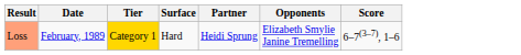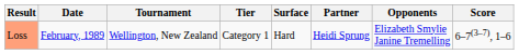 <table class="sortable wikitable">
 <tr>
 <th>Result</th>
 <th>Date</th>
+<th>Tournament</th>
 <th>Tier</th>
 <th>Surface</th>
 <th>Partner</th>
 <th>Opponents</th>
 <th class="unsortable">Score</th>
 </tr>
 <tr>
 <td style="background:#FFA07A;">Loss</td>
 <td><a href='#'>February, 1989</a></td>
-<td style="background: gold;">Category 1</td>
+<td><a href='#'>Wellington</a>, New Zealand</td>
+<td>Category 1</td>
 <td>Hard</td>
 <td> <a href='#'>Heidi Sprung</a></td>
 <td> <a href='#'>Elizabeth Smylie</a> <br>  <a href='#'>Janine Tremelling</a></td>
 <td>6–7<sup>(3–7)</sup>, 1–6</td>
 </tr>
 </table>
